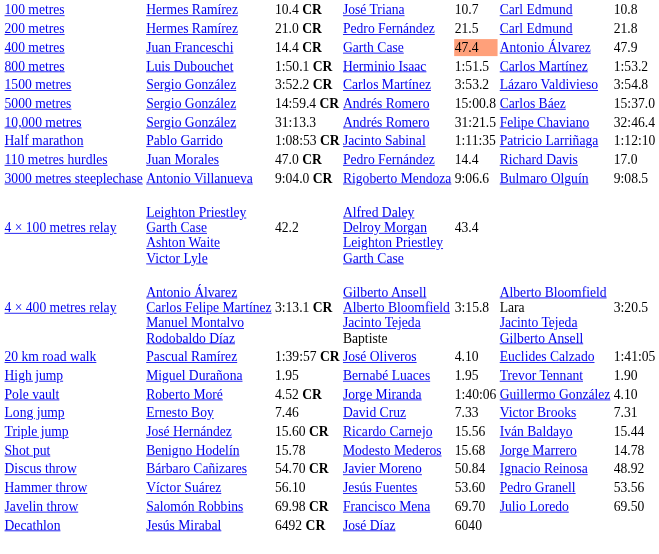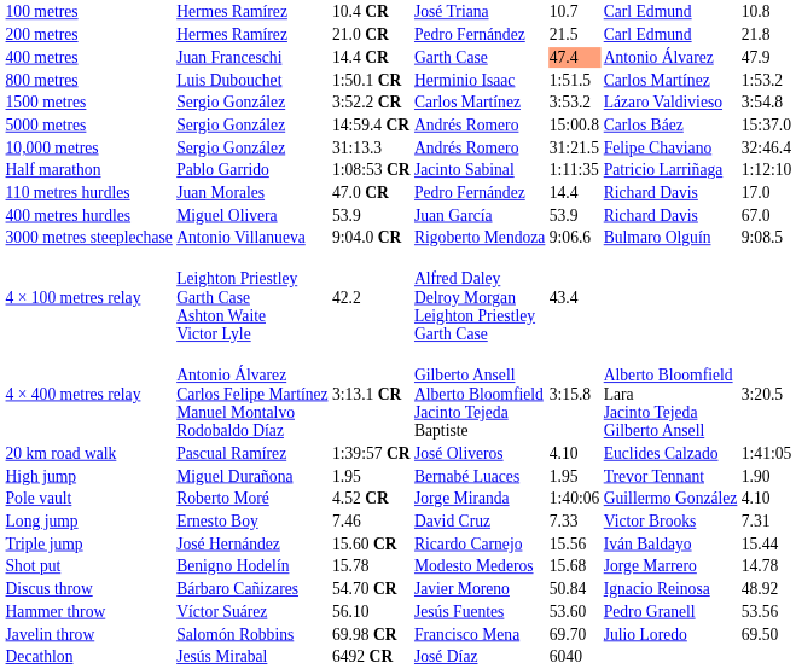 <table>
 <tr>
 <td><a href='#'>100 metres</a></td>
 <td><a href='#'>Hermes Ramírez</a><br> </td>
 <td>10.4 <strong>CR</strong></td>
 <td><a href='#'>José Triana</a><br> </td>
 <td>10.7</td>
 <td><a href='#'>Carl Edmund</a><br> </td>
 <td>10.8</td>
 </tr>
 <tr>
 <td><a href='#'>200 metres</a></td>
 <td><a href='#'>Hermes Ramírez</a><br> </td>
 <td>21.0 <strong>CR</strong></td>
 <td><a href='#'>Pedro Fernández</a><br> </td>
 <td>21.5</td>
 <td><a href='#'>Carl Edmund</a><br> </td>
 <td>21.8</td>
 </tr>
 <tr>
 <td><a href='#'>400 metres</a></td>
 <td><a href='#'>Juan Franceschi</a><br> </td>
 <td>14.4 <strong>CR</strong></td>
 <td><a href='#'>Garth Case</a><br> </td>
 <td style="background: lightsalmon;">47.4</td>
 <td><a href='#'>Antonio Álvarez</a><br> </td>
 <td>47.9</td>
 </tr>
 <tr>
 <td><a href='#'>800 metres</a></td>
 <td><a href='#'>Luis Dubouchet</a><br> </td>
 <td>1:50.1 <strong>CR</strong></td>
 <td><a href='#'>Herminio Isaac</a><br> </td>
 <td>1:51.5</td>
 <td><a href='#'>Carlos Martínez</a><br> </td>
 <td>1:53.2</td>
 </tr>
 <tr>
 <td><a href='#'>1500 metres</a></td>
 <td><a href='#'>Sergio González</a><br> </td>
 <td>3:52.2 <strong>CR</strong></td>
 <td><a href='#'>Carlos Martínez</a><br> </td>
 <td>3:53.2</td>
 <td><a href='#'>Lázaro Valdivieso</a><br> </td>
 <td>3:54.8</td>
 </tr>
 <tr>
 <td><a href='#'>5000 metres</a></td>
 <td><a href='#'>Sergio González</a><br> </td>
 <td>14:59.4 <strong>CR</strong></td>
 <td><a href='#'>Andrés Romero</a><br> </td>
 <td>15:00.8</td>
 <td><a href='#'>Carlos Báez</a><br> </td>
 <td>15:37.0</td>
 </tr>
 <tr>
 <td><a href='#'>10,000 metres</a></td>
 <td><a href='#'>Sergio González</a><br> </td>
 <td>31:13.3</td>
 <td><a href='#'>Andrés Romero</a><br> </td>
 <td>31:21.5</td>
 <td><a href='#'>Felipe Chaviano</a><br> </td>
 <td>32:46.4</td>
 </tr>
 <tr>
 <td><a href='#'>Half marathon</a></td>
 <td><a href='#'>Pablo Garrido</a><br> </td>
 <td>1:08:53 <strong>CR</strong></td>
 <td><a href='#'>Jacinto Sabinal</a><br> </td>
 <td>1:11:35</td>
 <td><a href='#'>Patricio Larriñaga</a><br> </td>
 <td>1:12:10</td>
 </tr>
 <tr>
 <td><a href='#'>110 metres hurdles</a></td>
 <td><a href='#'>Juan Morales</a><br> </td>
 <td>47.0 <strong>CR</strong></td>
 <td><a href='#'>Pedro Fernández</a><br> </td>
 <td>14.4</td>
 <td><a href='#'>Richard Davis</a><br> </td>
 <td>17.0</td>
+</tr>
+<tr>
+<td><a href='#'>400 metres hurdles</a></td>
+<td><a href='#'>Miguel Olivera</a><br> </td>
+<td>53.9</td>
+<td><a href='#'>Juan García</a><br> </td>
+<td>53.9</td>
+<td><a href='#'>Richard Davis</a><br> </td>
+<td>67.0</td>
 </tr>
 <tr>
 <td><a href='#'>3000 metres steeplechase</a></td>
 <td><a href='#'>Antonio Villanueva</a><br> </td>
 <td>9:04.0 <strong>CR</strong></td>
 <td><a href='#'>Rigoberto Mendoza</a><br> </td>
 <td>9:06.6</td>
 <td><a href='#'>Bulmaro Olguín</a><br> </td>
 <td>9:08.5</td>
 </tr>
 <tr>
 <td><a href='#'>4 × 100 metres relay</a></td>
 <td><br><a href='#'>Leighton Priestley</a><br><a href='#'>Garth Case</a><br><a href='#'>Ashton Waite</a><br><a href='#'>Victor Lyle</a></td>
 <td>42.2</td>
 <td><br><a href='#'>Alfred Daley</a><br><a href='#'>Delroy Morgan</a><br><a href='#'>Leighton Priestley</a><br><a href='#'>Garth Case</a></td>
 <td>43.4</td>
 <td></td>
 <td></td>
 </tr>
 <tr>
 <td><a href='#'>4 × 400 metres relay</a></td>
 <td><br><a href='#'>Antonio Álvarez</a><br><a href='#'>Carlos Felipe Martínez</a><br><a href='#'>Manuel Montalvo</a><br><a href='#'>Rodobaldo Díaz</a></td>
 <td>3:13.1 <strong>CR</strong></td>
 <td><br><a href='#'>Gilberto Ansell</a><br><a href='#'>Alberto Bloomfield</a><br><a href='#'>Jacinto Tejeda</a><br>Baptiste</td>
 <td>3:15.8</td>
 <td><br><a href='#'>Alberto Bloomfield</a><br>Lara<br><a href='#'>Jacinto Tejeda</a><br><a href='#'>Gilberto Ansell</a></td>
 <td>3:20.5</td>
 </tr>
 <tr>
 <td><a href='#'>20 km road walk</a></td>
 <td><a href='#'>Pascual Ramírez</a><br> </td>
 <td>1:39:57 <strong>CR</strong></td>
 <td><a href='#'>José Oliveros</a><br> </td>
 <td>4.10</td>
 <td><a href='#'>Euclides Calzado</a><br> </td>
 <td>1:41:05</td>
 </tr>
 <tr>
 <td><a href='#'>High jump</a></td>
 <td><a href='#'>Miguel Durañona</a><br> </td>
 <td>1.95</td>
 <td><a href='#'>Bernabé Luaces</a><br> </td>
 <td>1.95</td>
 <td><a href='#'>Trevor Tennant</a><br> </td>
 <td>1.90</td>
 </tr>
 <tr>
 <td><a href='#'>Pole vault</a></td>
 <td><a href='#'>Roberto Moré</a><br> </td>
 <td>4.52 <strong>CR</strong></td>
 <td><a href='#'>Jorge Miranda</a><br> </td>
 <td>1:40:06</td>
 <td><a href='#'>Guillermo González</a><br> </td>
 <td>4.10</td>
 </tr>
 <tr>
 <td><a href='#'>Long jump</a></td>
 <td><a href='#'>Ernesto Boy</a><br> </td>
 <td>7.46</td>
 <td><a href='#'>David Cruz</a><br> </td>
 <td>7.33</td>
 <td><a href='#'>Victor Brooks</a><br> </td>
 <td>7.31</td>
 </tr>
 <tr>
 <td><a href='#'>Triple jump</a></td>
 <td><a href='#'>José Hernández</a><br> </td>
 <td>15.60 <strong>CR</strong></td>
 <td><a href='#'>Ricardo Carnejo</a><br> </td>
 <td>15.56</td>
 <td><a href='#'>Iván Baldayo</a><br> </td>
 <td>15.44</td>
 </tr>
 <tr>
 <td><a href='#'>Shot put</a></td>
 <td><a href='#'>Benigno Hodelín</a><br> </td>
 <td>15.78</td>
 <td><a href='#'>Modesto Mederos</a><br> </td>
 <td>15.68</td>
 <td><a href='#'>Jorge Marrero</a><br> </td>
 <td>14.78</td>
 </tr>
 <tr>
 <td><a href='#'>Discus throw</a></td>
 <td><a href='#'>Bárbaro Cañizares</a><br> </td>
 <td>54.70 <strong>CR</strong></td>
 <td><a href='#'>Javier Moreno</a><br> </td>
 <td>50.84</td>
 <td><a href='#'>Ignacio Reinosa</a><br> </td>
 <td>48.92</td>
 </tr>
 <tr>
 <td><a href='#'>Hammer throw</a></td>
 <td><a href='#'>Víctor Suárez</a><br> </td>
 <td>56.10</td>
 <td><a href='#'>Jesús Fuentes</a><br> </td>
 <td>53.60</td>
 <td><a href='#'>Pedro Granell</a><br> </td>
 <td>53.56</td>
 </tr>
 <tr>
 <td><a href='#'>Javelin throw</a></td>
 <td><a href='#'>Salomón Robbins</a><br> </td>
 <td>69.98 <strong>CR</strong></td>
 <td><a href='#'>Francisco Mena</a><br> </td>
 <td>69.70</td>
 <td><a href='#'>Julio Loredo</a><br> </td>
 <td>69.50</td>
 </tr>
 <tr>
 <td><a href='#'>Decathlon</a></td>
 <td><a href='#'>Jesús Mirabal</a><br> </td>
 <td>6492 <strong>CR</strong></td>
 <td><a href='#'>José Díaz</a><br> </td>
 <td>6040</td>
 <td></td>
 <td></td>
 </tr>
 </table>
